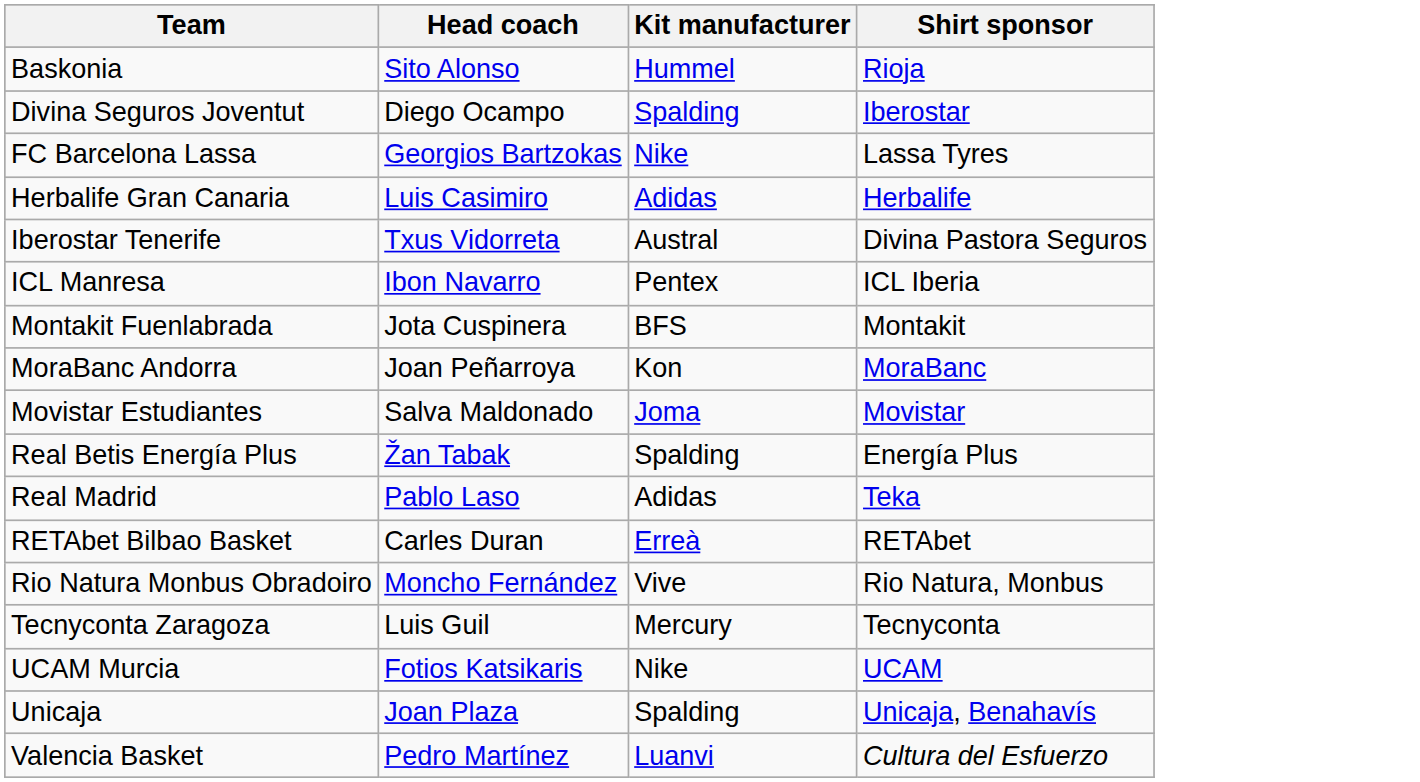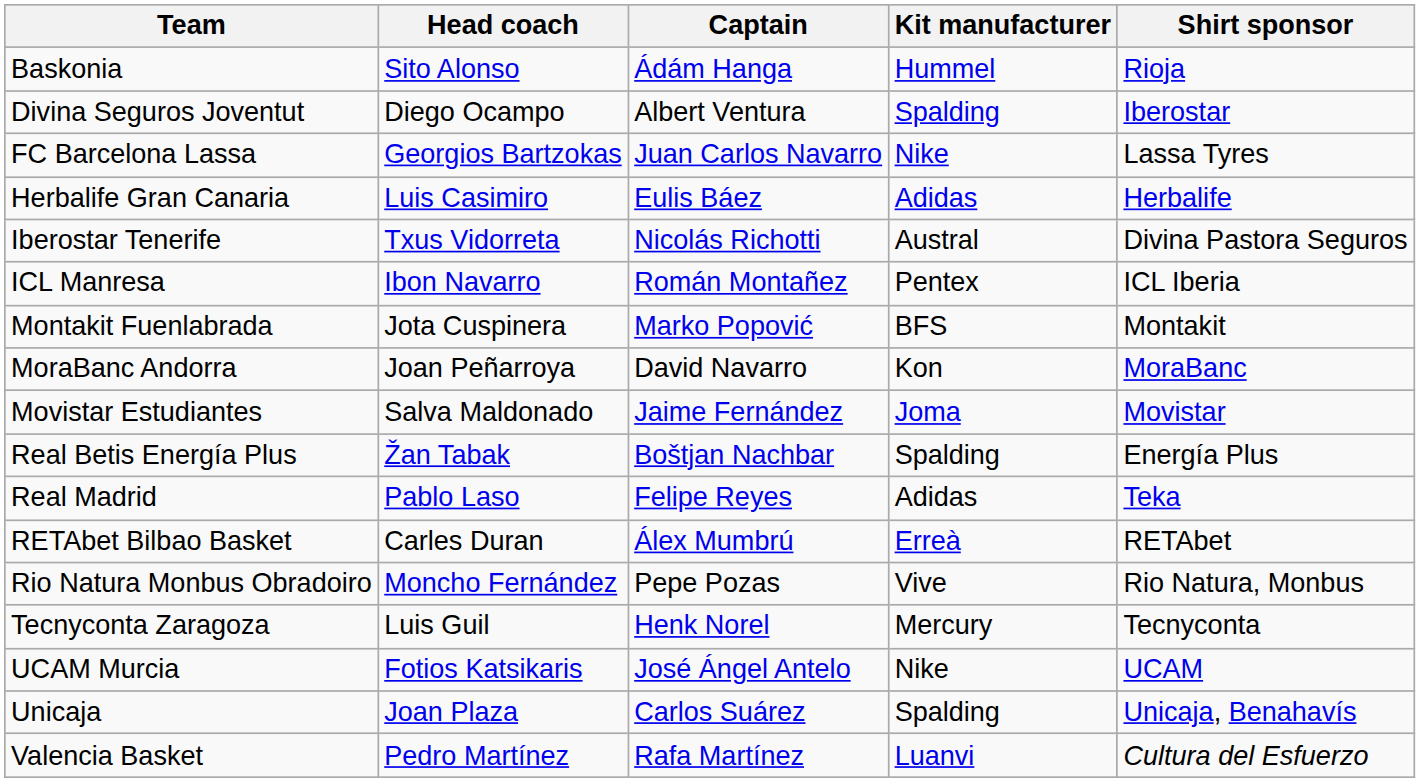 <table class="wikitable sortable">
 <tr>
 <th>Team</th>
 <th>Head coach</th>
+<th>Captain</th>
 <th>Kit manufacturer</th>
 <th>Shirt sponsor</th>
 </tr>
 <tr>
 <td>Baskonia</td>
 <td> <a href='#'>Sito Alonso</a></td>
+<td> <a href='#'>Ádám Hanga</a></td>
 <td><a href='#'>Hummel</a></td>
 <td><a href='#'>Rioja</a></td>
 </tr>
 <tr>
 <td>Divina Seguros Joventut</td>
 <td> Diego Ocampo</td>
+<td> Albert Ventura</td>
 <td><a href='#'>Spalding</a></td>
 <td><a href='#'>Iberostar</a></td>
 </tr>
 <tr>
 <td>FC Barcelona Lassa</td>
 <td> <a href='#'>Georgios Bartzokas</a></td>
+<td> <a href='#'>Juan Carlos Navarro</a></td>
 <td><a href='#'>Nike</a></td>
 <td>Lassa Tyres</td>
 </tr>
 <tr>
 <td>Herbalife Gran Canaria</td>
 <td> <a href='#'>Luis Casimiro</a></td>
+<td> <a href='#'>Eulis Báez</a></td>
 <td><a href='#'>Adidas</a></td>
 <td><a href='#'>Herbalife</a></td>
 </tr>
 <tr>
 <td>Iberostar Tenerife</td>
 <td> <a href='#'>Txus Vidorreta</a></td>
+<td> <a href='#'>Nicolás Richotti</a></td>
 <td>Austral</td>
 <td>Divina Pastora Seguros</td>
 </tr>
 <tr>
 <td>ICL Manresa</td>
 <td> <a href='#'>Ibon Navarro</a></td>
+<td> <a href='#'>Román Montañez</a></td>
 <td>Pentex</td>
 <td>ICL Iberia</td>
 </tr>
 <tr>
 <td>Montakit Fuenlabrada</td>
 <td> Jota Cuspinera</td>
+<td> <a href='#'>Marko Popović</a></td>
 <td>BFS</td>
 <td>Montakit</td>
 </tr>
 <tr>
 <td>MoraBanc Andorra</td>
 <td> Joan Peñarroya</td>
+<td> David Navarro</td>
 <td>Kon</td>
 <td><a href='#'>MoraBanc</a></td>
 </tr>
 <tr>
 <td>Movistar Estudiantes</td>
 <td> Salva Maldonado</td>
+<td> <a href='#'>Jaime Fernández</a></td>
 <td><a href='#'>Joma</a></td>
 <td><a href='#'>Movistar</a></td>
 </tr>
 <tr>
 <td>Real Betis Energía Plus</td>
 <td> <a href='#'>Žan Tabak</a></td>
+<td> <a href='#'>Boštjan Nachbar</a></td>
 <td>Spalding</td>
 <td>Energía Plus</td>
 </tr>
 <tr>
 <td>Real Madrid</td>
 <td> <a href='#'>Pablo Laso</a></td>
+<td> <a href='#'>Felipe Reyes</a></td>
 <td>Adidas</td>
 <td><a href='#'>Teka</a></td>
 </tr>
 <tr>
 <td>RETAbet Bilbao Basket</td>
 <td> Carles Duran</td>
+<td> <a href='#'>Álex Mumbrú</a></td>
 <td><a href='#'>Erreà</a></td>
 <td>RETAbet</td>
 </tr>
 <tr>
 <td>Rio Natura Monbus Obradoiro</td>
 <td> <a href='#'>Moncho Fernández</a></td>
+<td> Pepe Pozas</td>
 <td>Vive</td>
 <td>Rio Natura, Monbus</td>
 </tr>
 <tr>
 <td>Tecnyconta Zaragoza</td>
 <td> Luis Guil</td>
+<td> <a href='#'>Henk Norel</a></td>
 <td>Mercury</td>
 <td>Tecnyconta</td>
 </tr>
 <tr>
 <td>UCAM Murcia</td>
 <td> <a href='#'>Fotios Katsikaris</a></td>
+<td> <a href='#'>José Ángel Antelo</a></td>
 <td>Nike</td>
 <td><a href='#'>UCAM</a></td>
 </tr>
 <tr>
 <td>Unicaja</td>
 <td> <a href='#'>Joan Plaza</a></td>
+<td> <a href='#'>Carlos Suárez</a></td>
 <td>Spalding</td>
 <td><a href='#'>Unicaja</a>, <a href='#'>Benahavís</a></td>
 </tr>
 <tr>
 <td>Valencia Basket</td>
 <td> <a href='#'>Pedro Martínez</a></td>
+<td> <a href='#'>Rafa Martínez</a></td>
 <td><a href='#'>Luanvi</a></td>
 <td><em>Cultura del Esfuerzo</em></td>
 </tr>
 </table>
